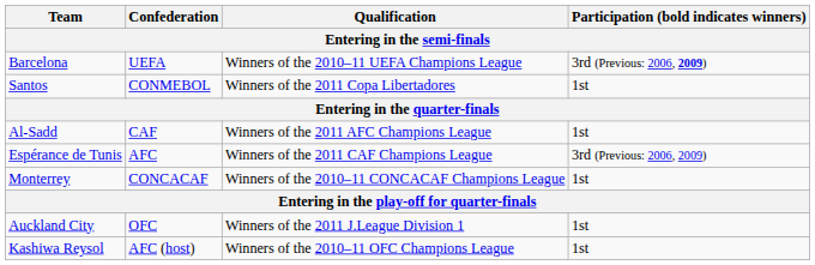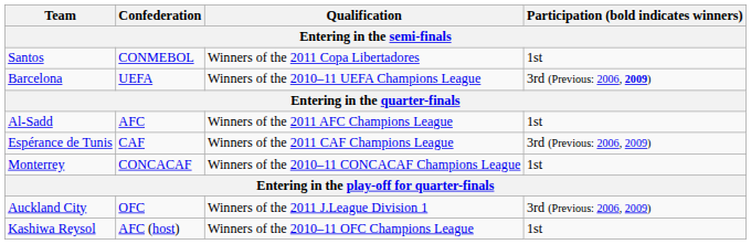 <table class="wikitable">
 <tr>
 <th>Team</th>
 <th>Confederation</th>
 <th>Qualification</th>
 <th>Participation (bold indicates winners)</th>
 </tr>
 <tr>
 <th colspan=4>Entering in the <a href='#'>semi-finals</a></th>
 </tr>
 <tr>
+<td> <a href='#'>Santos</a></td>
+<td><a href='#'>CONMEBOL</a></td>
+<td>Winners of the <a href='#'>2011 Copa Libertadores</a></td>
+<td>1st</td>
+</tr>
+<tr>
 <td> <a href='#'>Barcelona</a></td>
 <td><a href='#'>UEFA</a></td>
 <td>Winners of the <a href='#'>2010–11 UEFA Champions League</a></td>
 <td>3rd <small>(Previous: <a href='#'>2006</a>, <strong><a href='#'>2009</a></strong>)</small></td>
 </tr>
 <tr>
-<td> <a href='#'>Santos</a></td>
-<td><a href='#'>CONMEBOL</a></td>
-<td>Winners of the <a href='#'>2011 Copa Libertadores</a></td>
-<td>1st</td>
-</tr>
-<tr>
 <th colspan=4>Entering in the <a href='#'>quarter-finals</a></th>
 </tr>
 <tr>
 <td> <a href='#'>Al-Sadd</a></td>
-<td><a href='#'>CAF</a></td>
+<td><a href='#'>AFC</a></td>
 <td>Winners of the <a href='#'>2011 AFC Champions League</a></td>
 <td>1st</td>
 </tr>
 <tr>
 <td> <a href='#'>Espérance de Tunis</a></td>
-<td><a href='#'>AFC</a></td>
+<td><a href='#'>CAF</a></td>
 <td>Winners of the <a href='#'>2011 CAF Champions League</a></td>
 <td>3rd <small>(Previous: <a href='#'>2006</a>, <a href='#'>2009</a>)</small></td>
 </tr>
 <tr>
 <td> <a href='#'>Monterrey</a></td>
 <td><a href='#'>CONCACAF</a></td>
 <td>Winners of the <a href='#'>2010–11 CONCACAF Champions League</a></td>
 <td>1st</td>
 </tr>
 <tr>
 <th colspan=4>Entering in the <a href='#'>play-off for quarter-finals</a></th>
 </tr>
 <tr>
 <td> <a href='#'>Auckland City</a></td>
 <td><a href='#'>OFC</a></td>
 <td>Winners of the <a href='#'>2011 J.League Division 1</a></td>
-<td>1st</td>
+<td>3rd <small>(Previous: <a href='#'>2006</a>, <a href='#'>2009</a>)</small></td>
 </tr>
 <tr>
 <td> <a href='#'>Kashiwa Reysol</a></td>
 <td><a href='#'>AFC</a> (<a href='#'>host</a>)</td>
 <td>Winners of the <a href='#'>2010–11 OFC Champions League</a></td>
 <td>1st</td>
 </tr>
 </table>
